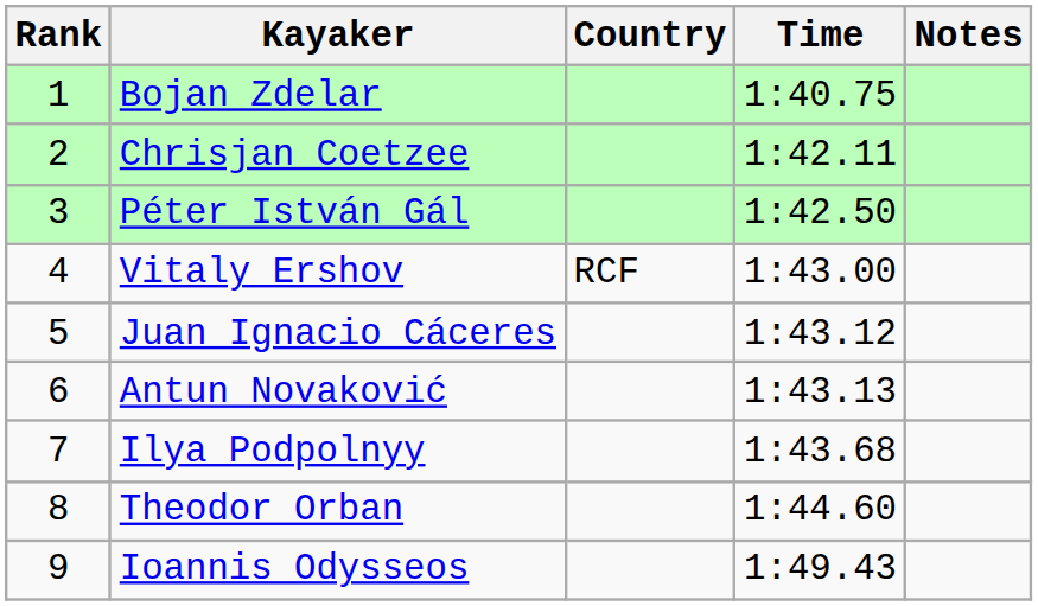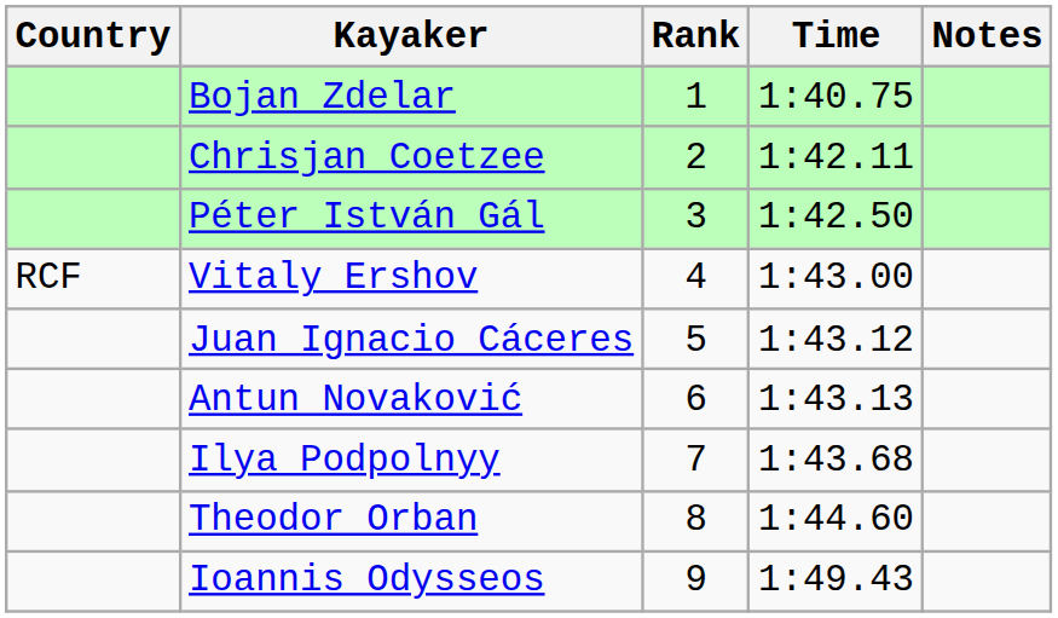 <table class="wikitable" style="text-align:center">
 <tr>
+<th>Country</th>
+<th>Kayaker</th>
 <th>Rank</th>
-<th>Kayaker</th>
-<th>Country</th>
 <th>Time</th>
 <th>Notes</th>
 </tr>
 <tr bgcolor=bbffbb>
+<td align="left"></td>
+<td align="left"><a href='#'>Bojan Zdelar</a></td>
 <td>1</td>
-<td align="left"><a href='#'>Bojan Zdelar</a></td>
-<td align="left"></td>
 <td>1:40.75</td>
 <td></td>
 </tr>
 <tr bgcolor=bbffbb>
+<td align="left"></td>
+<td align="left"><a href='#'>Chrisjan Coetzee</a></td>
 <td>2</td>
-<td align="left"><a href='#'>Chrisjan Coetzee</a></td>
-<td align="left"></td>
 <td>1:42.11</td>
 <td></td>
 </tr>
 <tr bgcolor=bbffbb>
+<td align="left"></td>
+<td align="left"><a href='#'>Péter István Gál</a></td>
 <td>3</td>
-<td align="left"><a href='#'>Péter István Gál</a></td>
-<td align="left"></td>
 <td>1:42.50</td>
 <td></td>
 </tr>
 <tr>
+<td align="left"> RCF</td>
+<td align="left"><a href='#'>Vitaly Ershov</a></td>
 <td>4</td>
-<td align="left"><a href='#'>Vitaly Ershov</a></td>
-<td align="left"> RCF</td>
 <td>1:43.00</td>
 <td></td>
 </tr>
 <tr>
+<td align="left"></td>
+<td align="left"><a href='#'>Juan Ignacio Cáceres</a></td>
 <td>5</td>
-<td align="left"><a href='#'>Juan Ignacio Cáceres</a></td>
-<td align="left"></td>
 <td>1:43.12</td>
 <td></td>
 </tr>
 <tr>
+<td align="left"></td>
+<td align="left"><a href='#'>Antun Novaković</a></td>
 <td>6</td>
-<td align="left"><a href='#'>Antun Novaković</a></td>
-<td align="left"></td>
 <td>1:43.13</td>
 <td></td>
 </tr>
 <tr>
+<td align="left"></td>
+<td align="left"><a href='#'>Ilya Podpolnyy</a></td>
 <td>7</td>
-<td align="left"><a href='#'>Ilya Podpolnyy</a></td>
-<td align="left"></td>
 <td>1:43.68</td>
 <td></td>
 </tr>
 <tr>
+<td align="left"></td>
+<td align="left"><a href='#'>Theodor Orban</a></td>
 <td>8</td>
-<td align="left"><a href='#'>Theodor Orban</a></td>
-<td align="left"></td>
 <td>1:44.60</td>
 <td></td>
 </tr>
 <tr>
+<td align="left"></td>
+<td align="left"><a href='#'>Ioannis Odysseos</a></td>
 <td>9</td>
-<td align="left"><a href='#'>Ioannis Odysseos</a></td>
-<td align="left"></td>
 <td>1:49.43</td>
 <td></td>
 </tr>
 </table>
